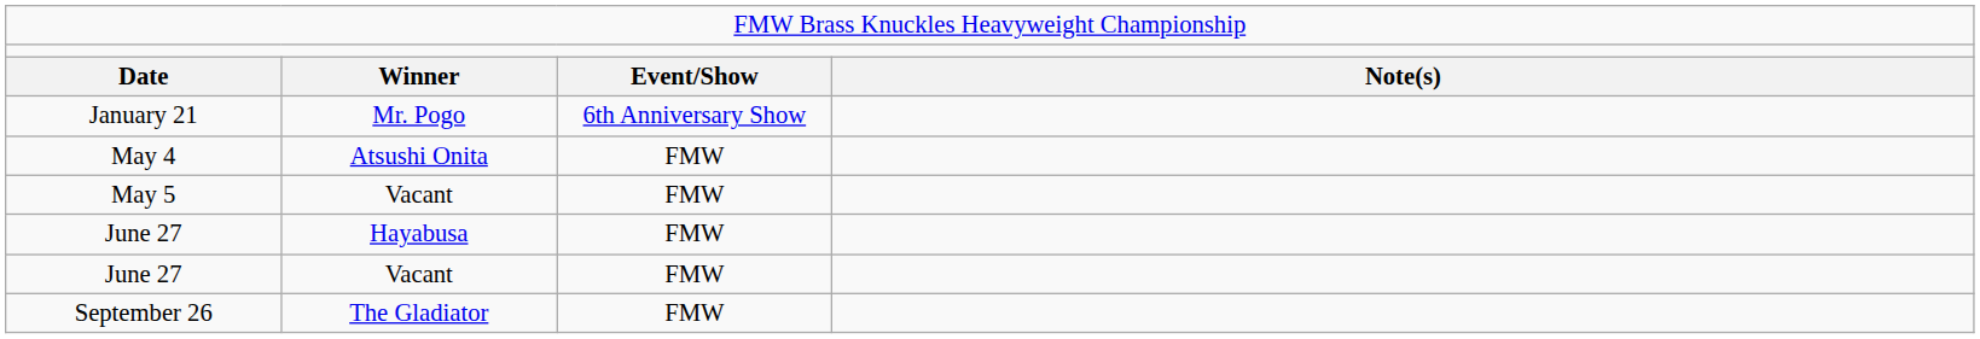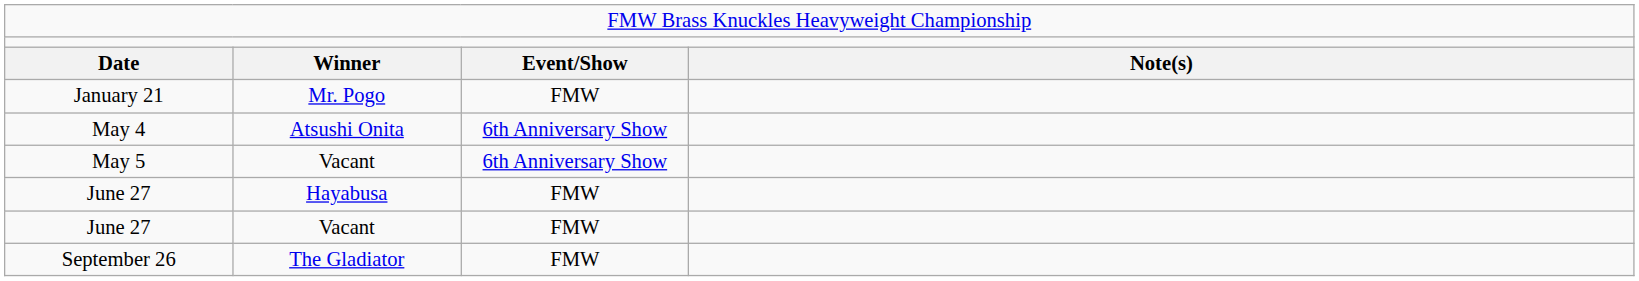 <table class="wikitable" style="text-align:center; width:100%;">
 <tr>
 <td colspan="5"><a href='#'>FMW Brass Knuckles Heavyweight Championship</a></td>
 </tr>
 <tr>
 <td colspan="5"><strong></strong></td>
 </tr>
 <tr>
 <th width="14%">Date</th>
 <th width="14%">Winner</th>
 <th width="14%">Event/Show</th>
 <th width="58%">Note(s)</th>
 </tr>
 <tr>
 <td>January 21</td>
 <td><a href='#'>Mr. Pogo</a></td>
-<td><a href='#'>6th Anniversary Show</a></td>
+<td>FMW</td>
 <td align="left"></td>
 </tr>
 <tr>
 <td>May 4</td>
 <td><a href='#'>Atsushi Onita</a></td>
-<td>FMW</td>
+<td><a href='#'>6th Anniversary Show</a></td>
 <td align="left"></td>
 </tr>
 <tr>
 <td>May 5</td>
 <td>Vacant</td>
-<td>FMW</td>
+<td><a href='#'>6th Anniversary Show</a></td>
 <td align="left"></td>
 </tr>
 <tr>
 <td>June 27</td>
 <td><a href='#'>Hayabusa</a></td>
 <td>FMW</td>
 <td align="left"></td>
 </tr>
 <tr>
 <td>June 27</td>
 <td>Vacant</td>
 <td>FMW</td>
 <td align="left"></td>
 </tr>
 <tr>
 <td>September 26</td>
 <td><a href='#'>The Gladiator</a></td>
 <td>FMW</td>
 <td align="left"></td>
 </tr>
 </table>
